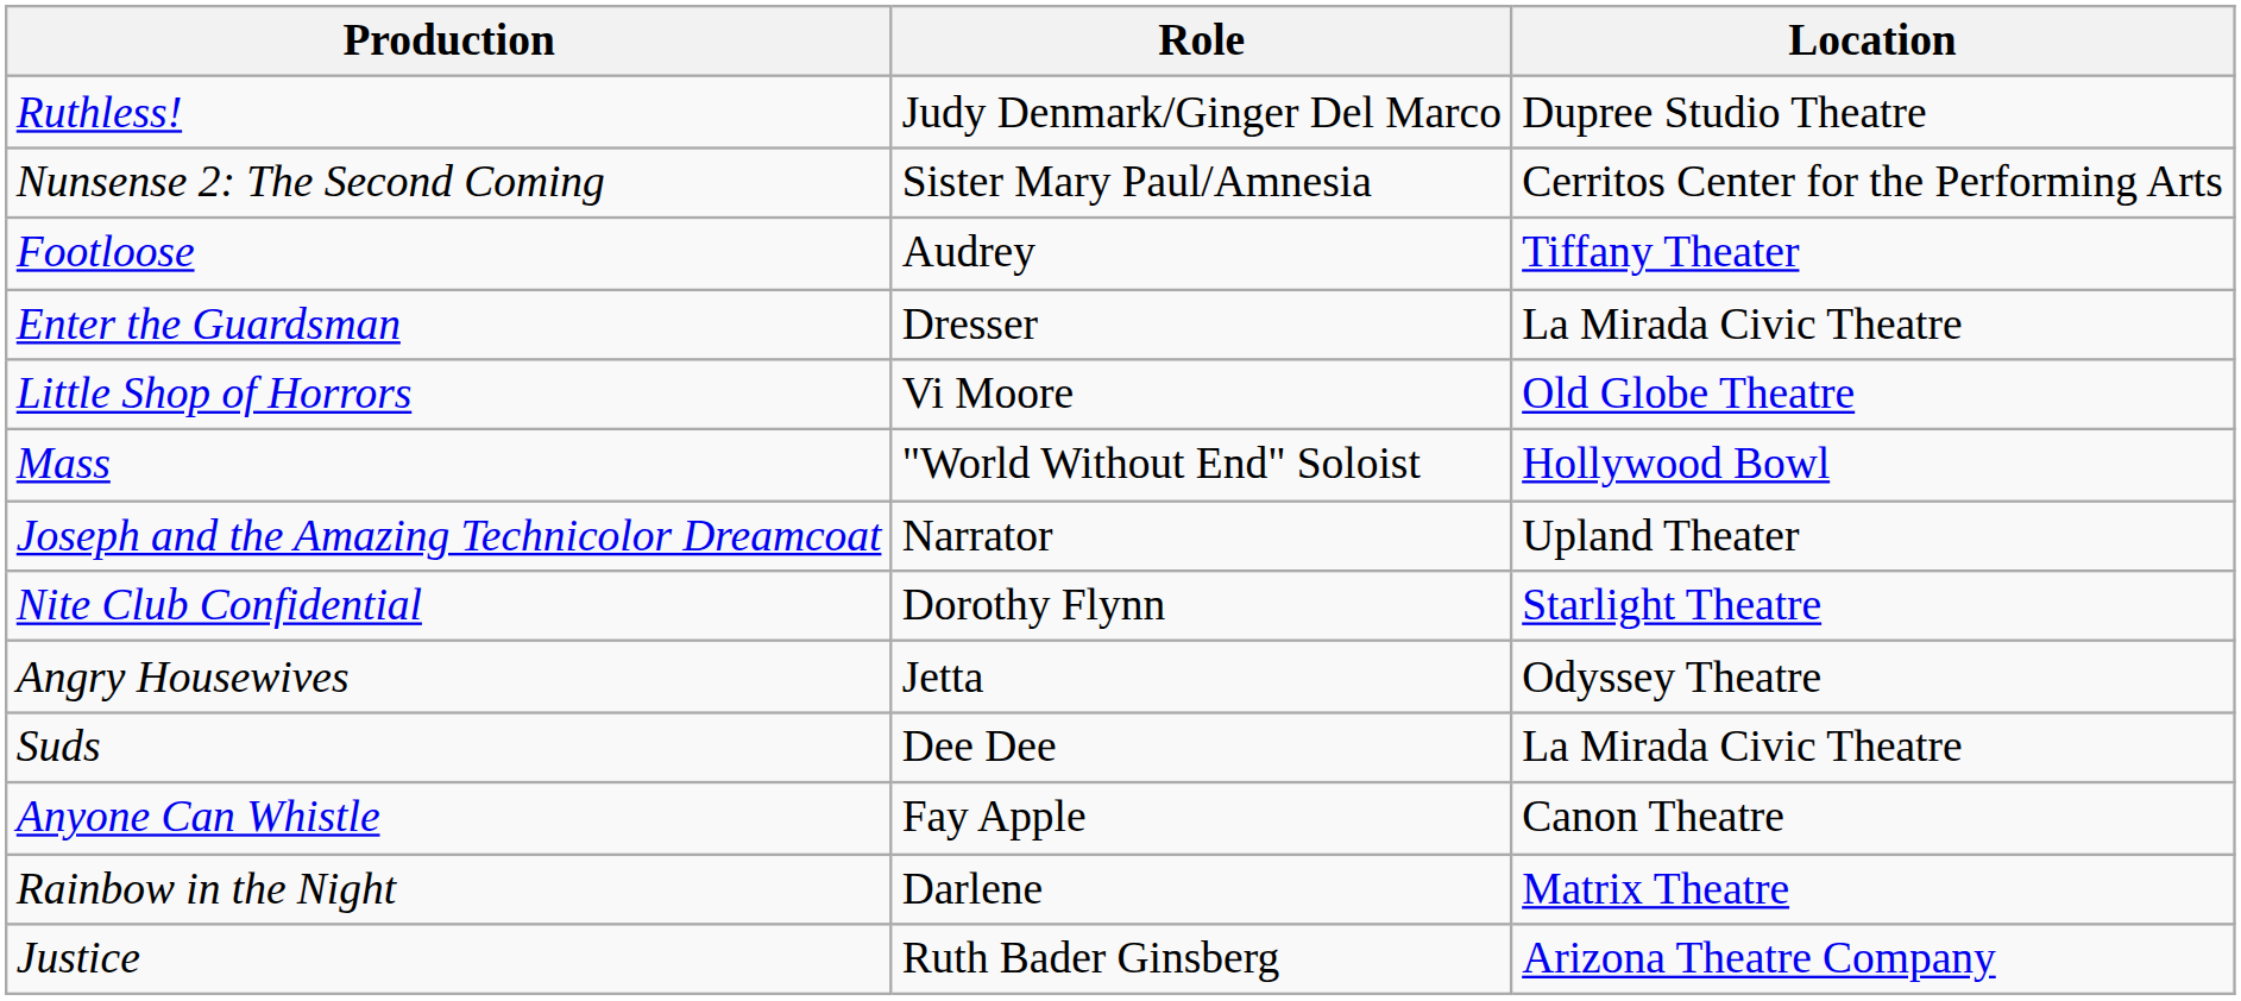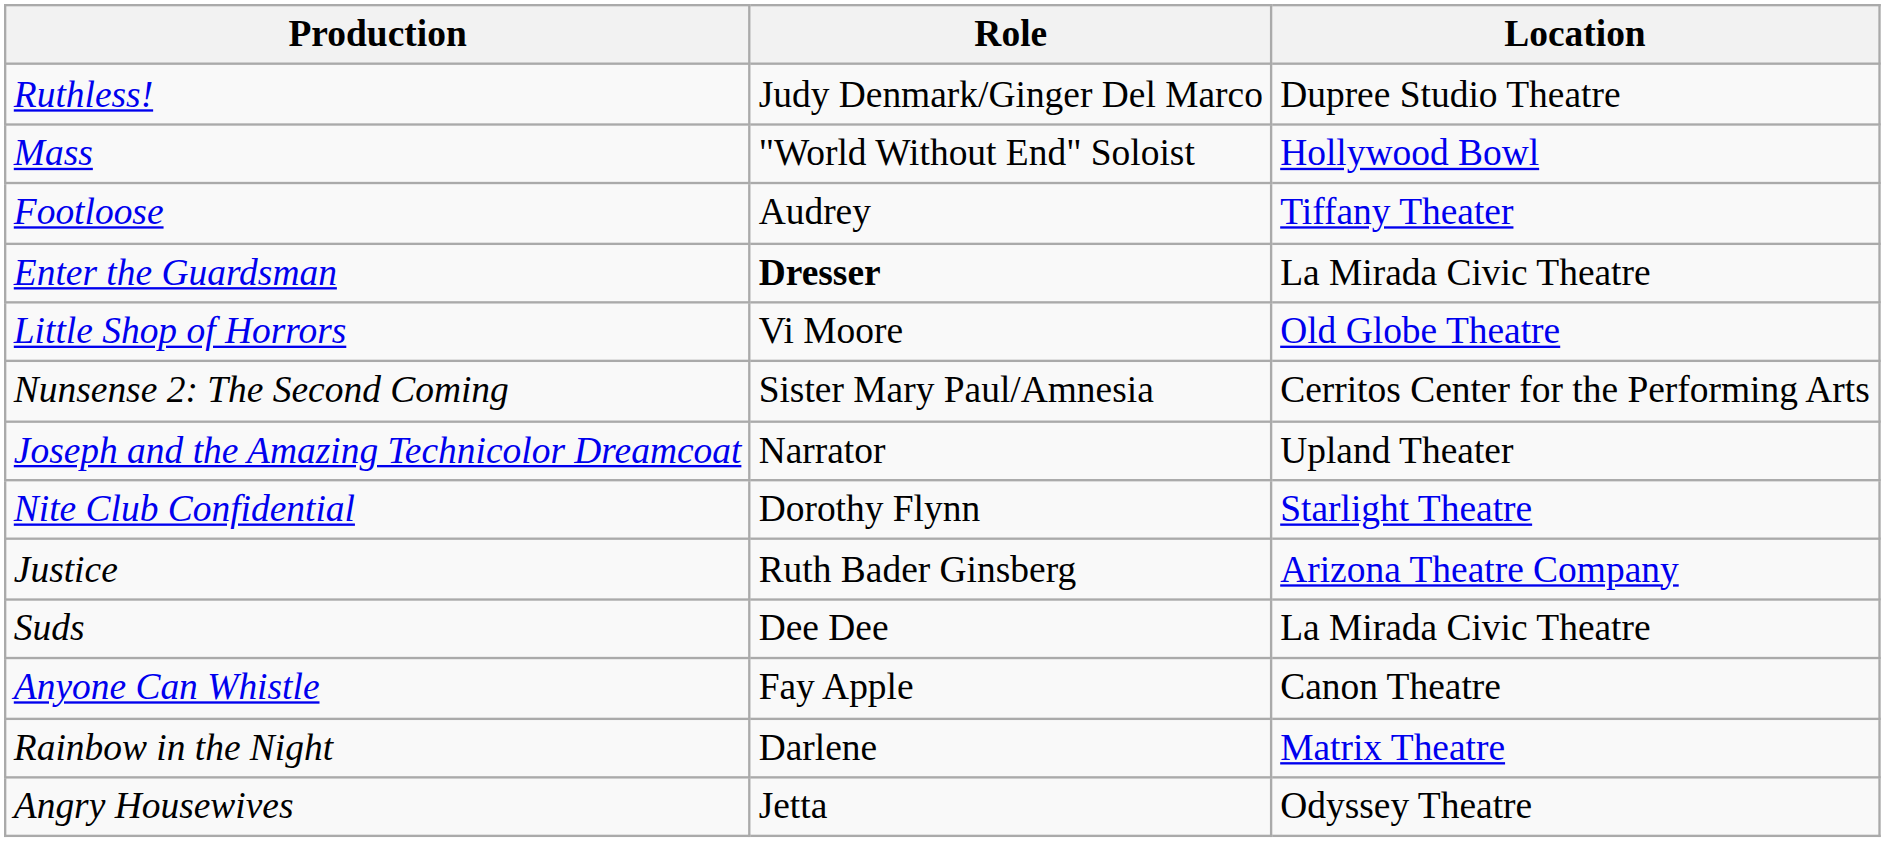 <table class="wikitable">
 <tr>
 <th>Production</th>
 <th>Role</th>
 <th>Location</th>
 </tr>
 <tr>
 <td><em><a href='#'>Ruthless!</a></em></td>
 <td>Judy Denmark/Ginger Del Marco</td>
 <td>Dupree Studio Theatre</td>
 </tr>
 <tr>
-<td><em>Nunsense 2: The Second Coming</em></td>
-<td>Sister Mary Paul/Amnesia</td>
-<td>Cerritos Center for the Performing Arts</td>
+<td><em><a href='#'>Mass</a></em></td>
+<td>"World Without End" Soloist</td>
+<td><a href='#'>Hollywood Bowl</a></td>
 </tr>
 <tr>
 <td><em><a href='#'>Footloose</a></em></td>
 <td>Audrey</td>
 <td><a href='#'>Tiffany Theater</a></td>
 </tr>
 <tr>
 <td><em><a href='#'>Enter the Guardsman</a></em></td>
-<td>Dresser</td>
+<td><strong>Dresser</strong></td>
 <td>La Mirada Civic Theatre</td>
 </tr>
 <tr>
 <td><em><a href='#'>Little Shop of Horrors</a></em></td>
 <td>Vi Moore</td>
 <td><a href='#'>Old Globe Theatre</a></td>
 </tr>
 <tr>
-<td><em><a href='#'>Mass</a></em></td>
-<td>"World Without End" Soloist</td>
-<td><a href='#'>Hollywood Bowl</a></td>
+<td><em>Nunsense 2: The Second Coming</em></td>
+<td>Sister Mary Paul/Amnesia</td>
+<td>Cerritos Center for the Performing Arts</td>
 </tr>
 <tr>
 <td><em><a href='#'>Joseph and the Amazing Technicolor Dreamcoat</a></em></td>
 <td>Narrator</td>
 <td>Upland Theater</td>
 </tr>
 <tr>
 <td><em><a href='#'>Nite Club Confidential</a></em></td>
 <td>Dorothy Flynn</td>
 <td><a href='#'>Starlight Theatre</a></td>
 </tr>
 <tr>
-<td><em>Angry Housewives</em></td>
-<td>Jetta</td>
-<td>Odyssey Theatre</td>
+<td><em>Justice</em></td>
+<td>Ruth Bader Ginsberg</td>
+<td><a href='#'>Arizona Theatre Company</a></td>
 </tr>
 <tr>
 <td><em>Suds</em></td>
 <td>Dee Dee</td>
 <td>La Mirada Civic Theatre</td>
 </tr>
 <tr>
 <td><em><a href='#'>Anyone Can Whistle</a></em></td>
 <td>Fay Apple</td>
 <td>Canon Theatre</td>
 </tr>
 <tr>
 <td><em>Rainbow in the Night</em></td>
 <td>Darlene</td>
 <td><a href='#'>Matrix Theatre</a></td>
 </tr>
 <tr>
-<td><em>Justice</em></td>
-<td>Ruth Bader Ginsberg</td>
-<td><a href='#'>Arizona Theatre Company</a></td>
+<td><em>Angry Housewives</em></td>
+<td>Jetta</td>
+<td>Odyssey Theatre</td>
 </tr>
 </table>
